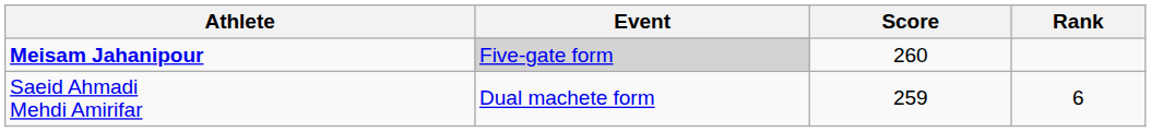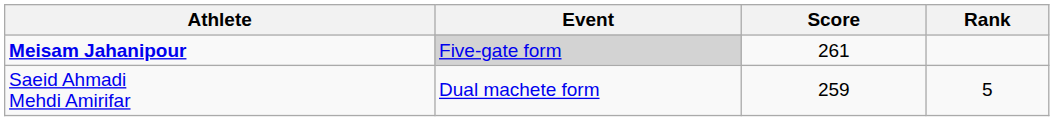 <table class="wikitable" width="50%" style="text-align:center; font-size:90%">
 <tr>
 <th width="35%">Athlete</th>
 <th width="25%">Event</th>
 <th width="15%">Score</th>
 <th width="10%">Rank</th>
 </tr>
 <tr>
 <td align="left"><strong><a href='#'>Meisam Jahanipour</a></strong></td>
 <td align="left" style="background: lightgrey;"><a href='#'>Five-gate form</a></td>
-<td>260</td>
+<td>261</td>
 <td></td>
 </tr>
 <tr>
 <td align="left"><a href='#'>Saeid Ahmadi</a><br><a href='#'>Mehdi Amirifar</a></td>
 <td align="left"><a href='#'>Dual machete form</a></td>
 <td>259</td>
-<td>6</td>
+<td>5</td>
 </tr>
 </table>
